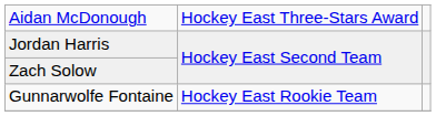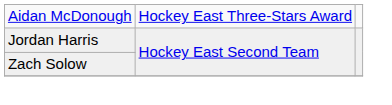 <table class="wikitable">
 <tr>
 <td><a href='#'>Aidan McDonough</a></td>
 <td><a href='#'>Hockey East Three-Stars Award</a></td>
 <td></td>
 </tr>
 <tr bgcolor=f0f0f0>
 <td>Jordan Harris</td>
 <td rowspan=2><a href='#'>Hockey East Second Team</a></td>
 <td rowspan=2></td>
 </tr>
 <tr bgcolor=f0f0f0>
 <td>Zach Solow</td>
 </tr>
 <tr>
-<td>Gunnarwolfe Fontaine</td>
-<td><a href='#'>Hockey East Rookie Team</a></td>
-<td></td>
-</tr>
-<tr>
 </tr>
 </table>
